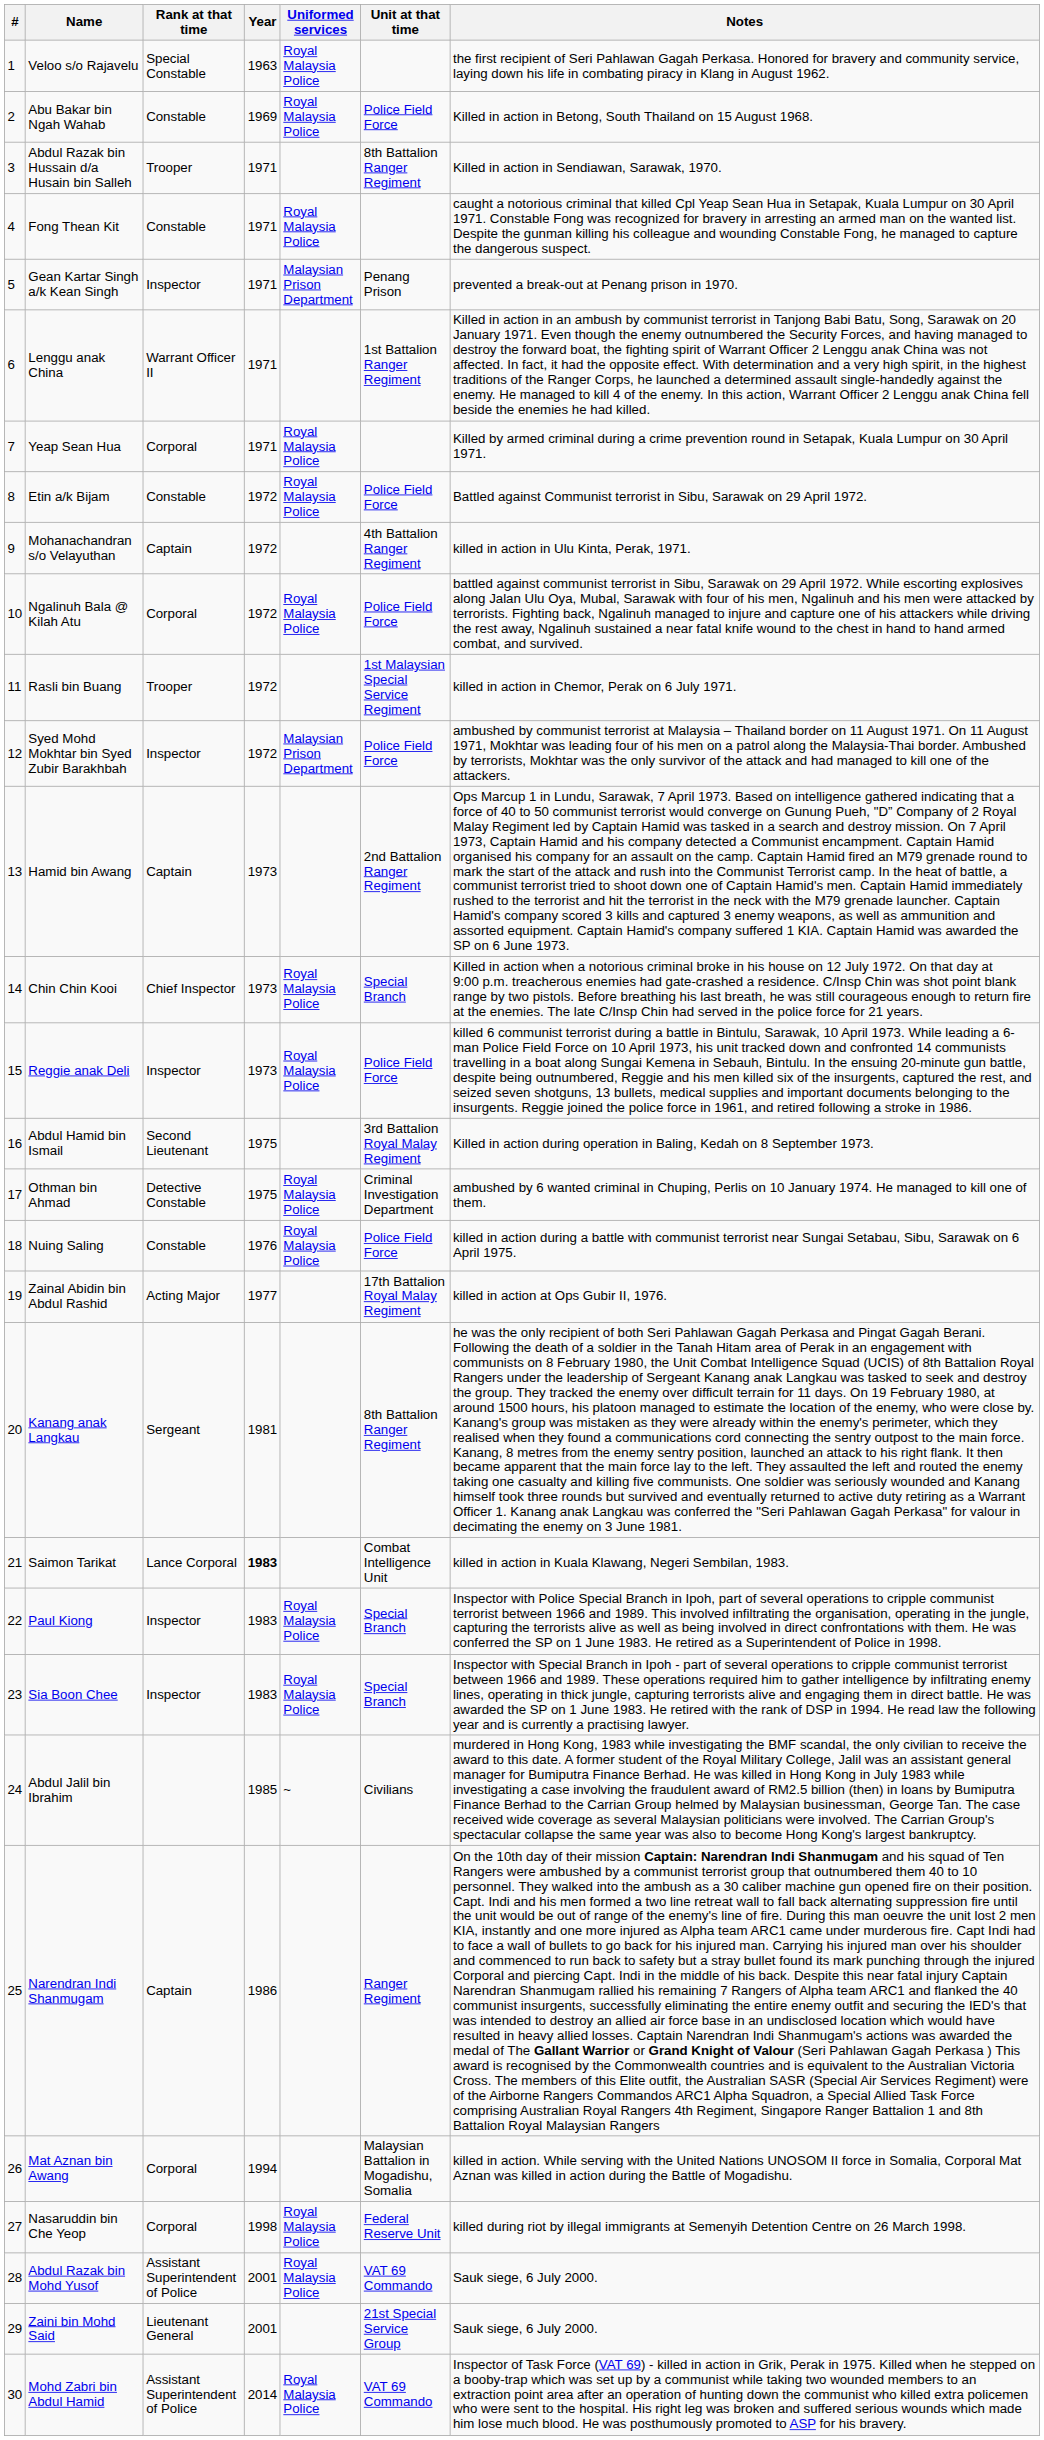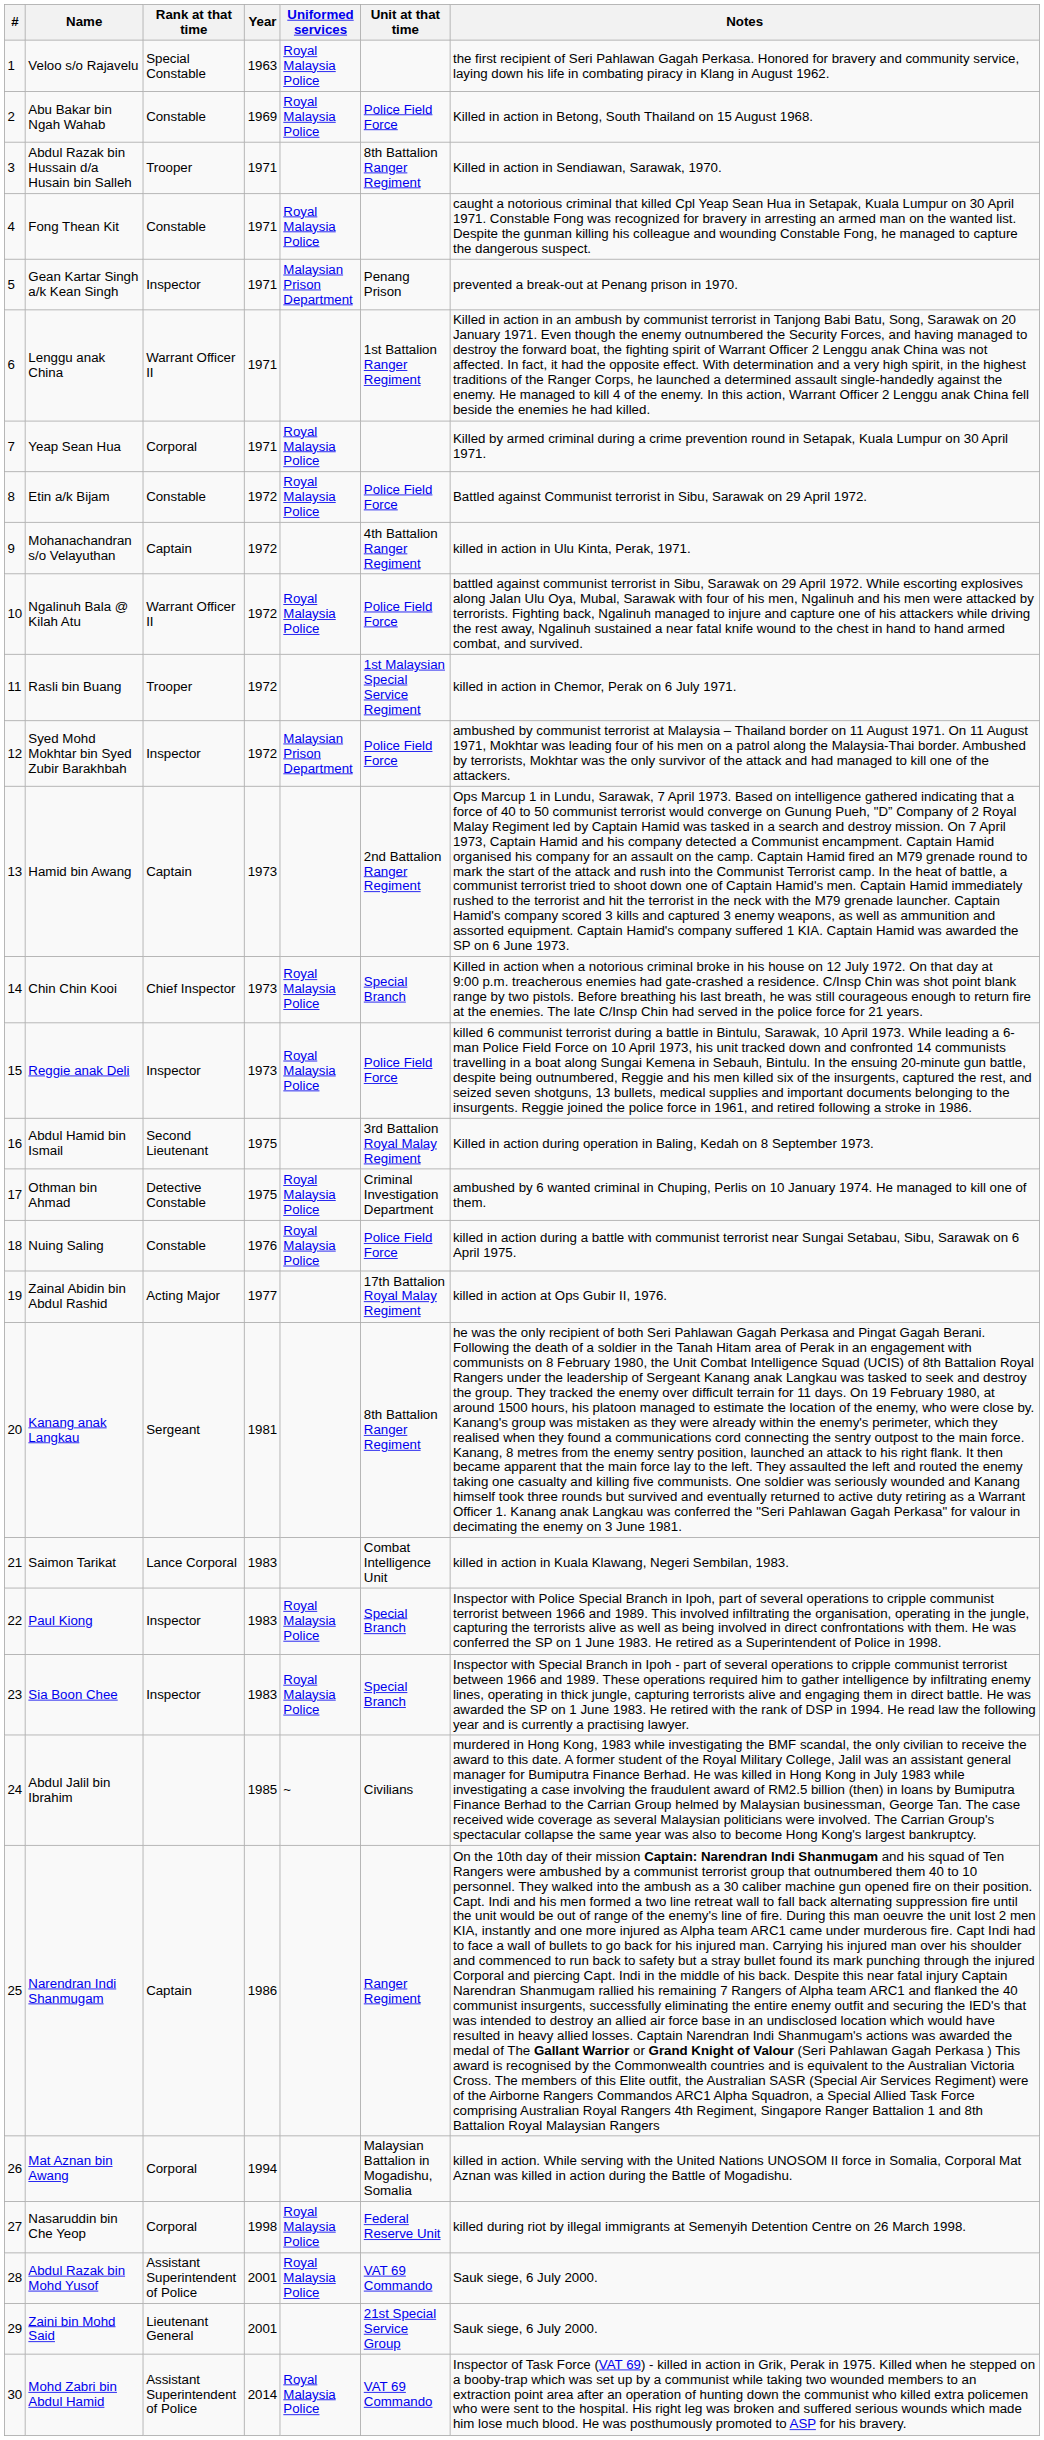 <table class="wikitable sortable">
 <tr>
 <th>#</th>
 <th>Name</th>
 <th>Rank at that time</th>
 <th>Year</th>
 <th><a href='#'>Uniformed services</a></th>
 <th>Unit at that time</th>
 <th>Notes</th>
 </tr>
 <tr>
 <td>1</td>
 <td>Veloo s/o Rajavelu</td>
 <td>Special Constable</td>
 <td>1963</td>
 <td><a href='#'>Royal Malaysia Police</a></td>
 <td></td>
 <td>the first recipient of Seri Pahlawan Gagah Perkasa. Honored for bravery and community service, laying down his life in combating piracy in Klang in August 1962.</td>
 </tr>
 <tr>
 <td>2</td>
 <td>Abu Bakar bin Ngah Wahab</td>
 <td>Constable</td>
 <td>1969</td>
 <td><a href='#'>Royal Malaysia Police</a></td>
 <td><a href='#'>Police Field Force</a></td>
 <td>Killed in action in Betong, South Thailand on 15 August 1968.</td>
 </tr>
 <tr>
 <td>3</td>
 <td>Abdul Razak bin Hussain d/a Husain bin Salleh</td>
 <td>Trooper</td>
 <td>1971</td>
 <td></td>
 <td>8th Battalion <a href='#'>Ranger Regiment</a></td>
 <td>Killed in action in Sendiawan, Sarawak, 1970.</td>
 </tr>
 <tr>
 <td>4</td>
 <td>Fong Thean Kit</td>
 <td>Constable</td>
 <td>1971</td>
 <td><a href='#'>Royal Malaysia Police</a></td>
 <td></td>
 <td>caught a notorious criminal that killed Cpl Yeap Sean Hua in Setapak, Kuala Lumpur on 30 April 1971. Constable Fong was recognized for bravery in arresting an armed man on the wanted list. Despite the gunman killing his colleague and wounding Constable Fong, he managed to capture the dangerous suspect.</td>
 </tr>
 <tr>
 <td>5</td>
 <td>Gean Kartar Singh a/k Kean Singh</td>
 <td>Inspector</td>
 <td>1971</td>
 <td><a href='#'>Malaysian Prison Department</a></td>
 <td>Penang Prison</td>
 <td>prevented a break-out at Penang prison in 1970.</td>
 </tr>
 <tr>
 <td>6</td>
 <td>Lenggu anak China</td>
 <td>Warrant Officer II</td>
 <td>1971</td>
 <td></td>
 <td>1st Battalion <a href='#'>Ranger Regiment</a></td>
 <td>Killed in action in an ambush by communist terrorist in Tanjong Babi Batu, Song, Sarawak on 20 January 1971. Even though the enemy outnumbered the Security Forces, and having managed to destroy the forward boat, the fighting spirit of Warrant Officer 2 Lenggu anak China was not affected. In fact, it had the opposite effect. With determination and a very high spirit, in the highest traditions of the Ranger Corps, he launched a determined assault single-handedly against the enemy. He managed to kill 4 of the enemy. In this action, Warrant Officer 2 Lenggu anak China fell beside the enemies he had killed.</td>
 </tr>
 <tr>
 <td>7</td>
 <td>Yeap Sean Hua</td>
 <td>Corporal</td>
 <td>1971</td>
 <td><a href='#'>Royal Malaysia Police</a></td>
 <td></td>
 <td>Killed by armed criminal during a crime prevention round in Setapak, Kuala Lumpur on 30 April 1971.</td>
 </tr>
 <tr>
 <td>8</td>
 <td>Etin a/k Bijam</td>
 <td>Constable</td>
 <td>1972</td>
 <td><a href='#'>Royal Malaysia Police</a></td>
 <td><a href='#'>Police Field Force</a></td>
 <td>Battled against Communist terrorist in Sibu, Sarawak on 29 April 1972.</td>
 </tr>
 <tr>
 <td>9</td>
 <td>Mohanachandran s/o Velayuthan</td>
 <td>Captain</td>
 <td>1972</td>
 <td></td>
 <td>4th Battalion <a href='#'>Ranger Regiment</a></td>
 <td>killed in action in Ulu Kinta, Perak, 1971.</td>
 </tr>
 <tr>
 <td>10</td>
 <td>Ngalinuh Bala @ Kilah Atu</td>
-<td>Corporal</td>
+<td>Warrant Officer II</td>
 <td>1972</td>
 <td><a href='#'>Royal Malaysia Police</a></td>
 <td><a href='#'>Police Field Force</a></td>
 <td>battled against communist terrorist in Sibu, Sarawak on 29 April 1972. While escorting explosives along Jalan Ulu Oya, Mubal, Sarawak with four of his men, Ngalinuh and his men were attacked by terrorists. Fighting back, Ngalinuh managed to injure and capture one of his attackers while driving the rest away, Ngalinuh sustained a near fatal knife wound to the chest in hand to hand armed combat, and survived.</td>
 </tr>
 <tr>
 <td>11</td>
 <td>Rasli bin Buang</td>
 <td>Trooper</td>
 <td>1972</td>
 <td></td>
 <td><a href='#'>1st Malaysian Special Service Regiment</a></td>
 <td>killed in action in Chemor, Perak on 6 July 1971.</td>
 </tr>
 <tr>
 <td>12</td>
 <td>Syed Mohd Mokhtar bin Syed Zubir Barakhbah</td>
 <td>Inspector</td>
 <td>1972</td>
 <td><a href='#'>Malaysian Prison Department</a></td>
 <td><a href='#'>Police Field Force</a></td>
 <td>ambushed by communist terrorist at Malaysia – Thailand border on 11 August 1971. On 11 August 1971, Mokhtar was leading four of his men on a patrol along the Malaysia-Thai border. Ambushed by terrorists, Mokhtar was the only survivor of the attack and had managed to kill one of the attackers.</td>
 </tr>
 <tr>
 <td>13</td>
 <td>Hamid bin Awang</td>
 <td>Captain</td>
 <td>1973</td>
 <td></td>
 <td>2nd Battalion <a href='#'>Ranger Regiment</a></td>
 <td>Ops Marcup 1 in Lundu, Sarawak, 7 April 1973. Based on intelligence gathered indicating that a force of 40 to 50 communist terrorist would converge on Gunung Pueh, "D” Company of 2 Royal Malay Regiment led by Captain Hamid was tasked in a search and destroy mission. On 7 April 1973, Captain Hamid and his company detected a Communist encampment. Captain Hamid organised his company for an assault on the camp. Captain Hamid fired an M79 grenade round to mark the start of the attack and rush into the Communist Terrorist camp. In the heat of battle, a communist terrorist tried to shoot down one of Captain Hamid's men. Captain Hamid immediately rushed to the terrorist and hit the terrorist in the neck with the M79 grenade launcher. Captain Hamid's company scored 3 kills and captured 3 enemy weapons, as well as ammunition and assorted equipment. Captain Hamid's company suffered 1 KIA. Captain Hamid was awarded the SP on 6 June 1973.</td>
 </tr>
 <tr>
 <td>14</td>
 <td>Chin Chin Kooi</td>
 <td>Chief Inspector</td>
 <td>1973</td>
 <td><a href='#'>Royal Malaysia Police</a></td>
 <td><a href='#'>Special Branch</a></td>
 <td>Killed in action when a notorious criminal broke in his house on 12 July 1972. On that day at 9:00 p.m. treacherous enemies had gate-crashed a residence. C/Insp Chin was shot point blank range by two pistols. Before breathing his last breath, he was still courageous enough to return fire at the enemies. The late C/Insp Chin had served in the police force for 21 years.</td>
 </tr>
 <tr>
 <td>15</td>
 <td><a href='#'>Reggie anak Deli</a></td>
 <td>Inspector</td>
 <td>1973</td>
 <td><a href='#'>Royal Malaysia Police</a></td>
 <td><a href='#'>Police Field Force</a></td>
 <td>killed 6 communist terrorist during a battle in Bintulu, Sarawak, 10 April 1973. While leading a 6-man Police Field Force on 10 April 1973, his unit tracked down and confronted 14 communists travelling in a boat along Sungai Kemena in Sebauh, Bintulu. In the ensuing 20-minute gun battle, despite being outnumbered, Reggie and his men killed six of the insurgents, captured the rest, and seized seven shotguns, 13 bullets, medical supplies and important documents belonging to the insurgents.  Reggie joined the police force in 1961, and retired following a stroke in 1986.</td>
 </tr>
 <tr>
 <td>16</td>
 <td>Abdul Hamid bin Ismail</td>
 <td>Second Lieutenant</td>
 <td>1975</td>
 <td></td>
 <td>3rd Battalion <a href='#'>Royal Malay Regiment</a></td>
 <td>Killed in action during operation in Baling, Kedah on 8 September 1973.</td>
 </tr>
 <tr>
 <td>17</td>
 <td>Othman bin Ahmad</td>
 <td>Detective Constable</td>
 <td>1975</td>
 <td><a href='#'>Royal Malaysia Police</a></td>
 <td>Criminal Investigation Department</td>
 <td>ambushed by 6 wanted criminal in Chuping, Perlis on 10 January 1974. He managed to kill one of them.</td>
 </tr>
 <tr>
 <td>18</td>
 <td>Nuing Saling</td>
 <td>Constable</td>
 <td>1976</td>
 <td><a href='#'>Royal Malaysia Police</a></td>
 <td><a href='#'>Police Field Force</a></td>
 <td>killed in action during a battle with communist terrorist near Sungai Setabau, Sibu, Sarawak on 6 April 1975.</td>
 </tr>
 <tr>
 <td>19</td>
 <td>Zainal Abidin bin Abdul Rashid</td>
 <td>Acting Major</td>
 <td>1977</td>
 <td></td>
 <td>17th Battalion <a href='#'>Royal Malay Regiment</a></td>
 <td>killed in action at Ops Gubir II, 1976.</td>
 </tr>
 <tr>
 <td>20</td>
 <td><a href='#'>Kanang anak Langkau</a></td>
 <td>Sergeant</td>
 <td>1981</td>
 <td></td>
 <td>8th Battalion <a href='#'>Ranger Regiment</a></td>
 <td>he was the only recipient of both Seri Pahlawan Gagah Perkasa and Pingat Gagah Berani. Following the death of a soldier in the Tanah Hitam area of Perak in an engagement with communists on 8 February 1980, the Unit Combat Intelligence Squad (UCIS) of 8th Battalion Royal Rangers under the leadership of Sergeant Kanang anak Langkau was tasked to seek and destroy the group. They tracked the enemy over difficult terrain for 11 days. On 19 February 1980, at around 1500 hours, his platoon managed to estimate the location of the enemy, who were close by. Kanang's group was mistaken as they were already within the enemy's perimeter, which they realised when they found a communications cord connecting the sentry outpost to the main force. Kanang, 8 metres from the enemy sentry position, launched an attack to his right flank. It then became apparent that the main force lay to the left. They assaulted the left and routed the enemy taking one casualty and killing five communists. One soldier was seriously wounded and Kanang himself took three rounds but survived and eventually returned to active duty retiring as a Warrant Officer 1. Kanang anak Langkau was conferred the "Seri Pahlawan Gagah Perkasa" for valour in decimating the enemy on 3 June 1981.</td>
 </tr>
 <tr>
 <td>21</td>
 <td>Saimon Tarikat</td>
 <td>Lance Corporal</td>
-<td><strong>1983</strong></td>
+<td>1983</td>
 <td></td>
 <td>Combat Intelligence Unit</td>
 <td>killed in action in Kuala Klawang, Negeri Sembilan, 1983.</td>
 </tr>
 <tr>
 <td>22</td>
 <td><a href='#'>Paul Kiong</a></td>
 <td>Inspector</td>
 <td>1983</td>
 <td><a href='#'>Royal Malaysia Police</a></td>
 <td><a href='#'>Special Branch</a></td>
 <td>Inspector with Police Special Branch in Ipoh, part of several operations to cripple communist terrorist between 1966 and 1989. This involved infiltrating the organisation, operating in the jungle, capturing the terrorists alive as well as being involved in direct confrontations with them. He was conferred the SP on 1 June 1983. He retired as a Superintendent of Police in 1998.</td>
 </tr>
 <tr>
 <td>23</td>
 <td><a href='#'>Sia Boon Chee</a></td>
 <td>Inspector</td>
 <td>1983</td>
 <td><a href='#'>Royal Malaysia Police</a></td>
 <td><a href='#'>Special Branch</a></td>
 <td>Inspector with Special Branch in Ipoh - part of several operations to cripple communist terrorist between 1966 and 1989. These operations required him to gather intelligence by infiltrating enemy lines, operating in thick jungle, capturing terrorists alive and engaging them in direct battle. He was awarded the SP on 1 June 1983. He retired with the rank of DSP in 1994. He read law the following year and is currently a practising lawyer.</td>
 </tr>
 <tr>
 <td>24</td>
 <td>Abdul Jalil bin Ibrahim</td>
 <td></td>
 <td>1985</td>
 <td>~</td>
 <td>Civilians</td>
 <td>murdered in Hong Kong, 1983 while investigating the BMF scandal, the only civilian to receive the award to this date. A former student of the Royal Military College, Jalil was an assistant general manager for Bumiputra Finance Berhad. He was killed in Hong Kong in July 1983 while investigating a case involving the fraudulent award of RM2.5 billion (then) in loans by Bumiputra Finance Berhad to the Carrian Group helmed by Malaysian businessman, George Tan. The case received wide coverage as several Malaysian politicians were involved. The Carrian Group's spectacular collapse the same year was also to become Hong Kong's largest bankruptcy.</td>
 </tr>
 <tr>
 <td>25</td>
 <td><a href='#'>Narendran Indi Shanmugam</a></td>
 <td>Captain</td>
 <td>1986</td>
 <td></td>
 <td><a href='#'>Ranger Regiment</a></td>
 <td>On the 10th day of their mission <strong>Captain: Narendran Indi Shanmugam</strong> and his squad of Ten Rangers were ambushed by a communist terrorist group that outnumbered them 40 to 10 personnel. They walked into the ambush as a 30 caliber machine gun opened fire on their position. Capt. Indi and his men formed a two line retreat wall to fall back alternating suppression fire until the unit would be out of range of the enemy's line of fire. During this man oeuvre the unit lost 2 men KIA, instantly and one more injured  as Alpha team ARC1 came under murderous fire. Capt Indi had to face a wall of bullets to go back for his injured man. Carrying his injured man over his shoulder and commenced to run back to safety but a stray bullet found its mark punching through the injured Corporal and piercing Capt. Indi in the middle of his back. Despite this near fatal injury Captain Narendran Shanmugam rallied his remaining 7 Rangers of Alpha team ARC1 and flanked the 40 communist insurgents, successfully eliminating the entire enemy outfit and securing the IED's that was intended to destroy an allied air force base in an undisclosed location which would have resulted in heavy allied losses. Captain Narendran Indi  Shanmugam's actions was awarded the medal of The <strong>Gallant Warrior</strong> or <strong>Grand Knight of Valour</strong> (Seri Pahlawan Gagah Perkasa ) This award is recognised by the Commonwealth countries and is equivalent to the Australian Victoria Cross. The members of this Elite outfit, the Australian SASR (Special Air Services Regiment) were of the Airborne Rangers Commandos ARC1 Alpha Squadron, a Special Allied Task Force comprising Australian Royal Rangers 4th Regiment, Singapore Ranger Battalion 1 and 8th Battalion Royal Malaysian Rangers</td>
 </tr>
 <tr>
 <td>26</td>
 <td><a href='#'>Mat Aznan bin Awang</a></td>
 <td>Corporal</td>
 <td>1994</td>
 <td></td>
 <td>Malaysian Battalion in Mogadishu, Somalia</td>
 <td>killed in action. While serving with the United Nations UNOSOM II force in Somalia, Corporal Mat Aznan was killed in action during the Battle of Mogadishu.</td>
 </tr>
 <tr>
 <td>27</td>
 <td>Nasaruddin bin Che Yeop</td>
 <td>Corporal</td>
 <td>1998</td>
 <td><a href='#'>Royal Malaysia Police</a></td>
 <td><a href='#'>Federal Reserve Unit</a></td>
 <td>killed during riot by illegal immigrants at Semenyih Detention Centre on 26 March 1998.</td>
 </tr>
 <tr>
 <td>28</td>
 <td><a href='#'>Abdul Razak bin Mohd Yusof</a></td>
 <td>Assistant Superintendent of Police</td>
 <td>2001</td>
 <td><a href='#'>Royal Malaysia Police</a></td>
 <td><a href='#'>VAT 69 Commando</a></td>
 <td>Sauk siege, 6 July 2000.</td>
 </tr>
 <tr>
 <td>29</td>
 <td><a href='#'>Zaini bin Mohd Said</a></td>
 <td>Lieutenant General</td>
 <td>2001</td>
 <td></td>
 <td><a href='#'>21st Special Service Group</a></td>
 <td>Sauk siege, 6 July 2000.</td>
 </tr>
 <tr>
 <td>30</td>
 <td><a href='#'>Mohd Zabri bin Abdul Hamid</a></td>
 <td>Assistant Superintendent of Police</td>
 <td>2014</td>
 <td><a href='#'>Royal Malaysia Police</a></td>
 <td><a href='#'>VAT 69 Commando</a></td>
 <td>Inspector of Task Force (<a href='#'>VAT 69</a>) - killed in action in Grik, Perak in 1975. Killed when he stepped on a booby-trap which was set up by a communist while taking two wounded members to an extraction point area after an operation of hunting down the communist who killed extra policemen who were sent to the hospital. His right leg was broken and suffered serious wounds which made him lose much blood. He was posthumously promoted to <a href='#'>ASP</a> for his bravery.</td>
 </tr>
 </table>
